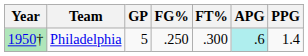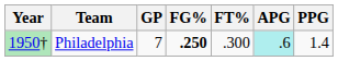 <table class="wikitable sortable" style="font-size:95%; text-align:right;">
 <tr>
 <th>Year</th>
 <th>Team</th>
 <th>GP</th>
 <th>FG%</th>
 <th>FT%</th>
 <th>APG</th>
 <th>PPG</th>
 </tr>
 <tr>
 <td style="text-align:left;background:#afe6ba;"><a href='#'>1950</a>†</td>
 <td style="text-align:left;"><a href='#'>Philadelphia</a></td>
-<td>5</td>
-<td>.250</td>
+<td>7</td>
+<td><strong>.250</strong></td>
 <td>.300</td>
 <td style="background: paleturquoise;">.6</td>
 <td>1.4</td>
 </tr>
 </table>
